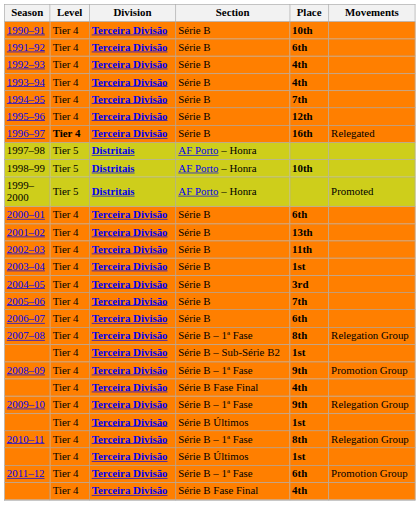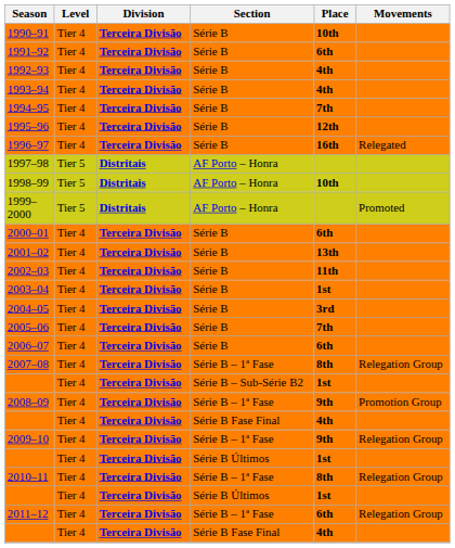 <table class="wikitable" style="text-align: left;">
 <tr>
 <th style="width: 60px;"><strong>Season</strong></th>
 <th style="width: 50px;"><strong>Level</strong></th>
 <th style="width: 120px;"><strong>Division</strong></th>
 <th style="width: 160px;"><strong>Section</strong></th>
 <th style="width: 50px;"><strong>Place</strong></th>
 <th style="width: 120px;"><strong>Movements</strong></th>
 </tr>
 <tr>
 <td style="background:#FF7F00;"><a href='#'>1990–91</a></td>
 <td style="background:#FF7F00;">Tier 4</td>
 <td style="background:#FF7F00;"><strong><a href='#'>Terceira Divisão</a></strong></td>
 <td style="background:#FF7F00;">Série B</td>
 <td style="background:#FF7F00;"><strong>10th</strong></td>
 <td style="background:#FF7F00;"></td>
 </tr>
 <tr>
 <td style="background:#FF7F00;"><a href='#'>1991–92</a></td>
 <td style="background:#FF7F00;">Tier 4</td>
 <td style="background:#FF7F00;"><strong><a href='#'>Terceira Divisão</a></strong></td>
 <td style="background:#FF7F00;">Série B</td>
 <td style="background:#FF7F00;"><strong>6th</strong></td>
 <td style="background:#FF7F00;"></td>
 </tr>
 <tr>
 <td style="background:#FF7F00;"><a href='#'>1992–93</a></td>
 <td style="background:#FF7F00;">Tier 4</td>
 <td style="background:#FF7F00;"><strong><a href='#'>Terceira Divisão</a></strong></td>
 <td style="background:#FF7F00;">Série B</td>
 <td style="background:#FF7F00;"><strong>4th</strong></td>
 <td style="background:#FF7F00;"></td>
 </tr>
 <tr>
 <td style="background:#FF7F00;"><a href='#'>1993–94</a></td>
 <td style="background:#FF7F00;">Tier 4</td>
 <td style="background:#FF7F00;"><strong><a href='#'>Terceira Divisão</a></strong></td>
 <td style="background:#FF7F00;">Série B</td>
 <td style="background:#FF7F00;"><strong>4th</strong></td>
 <td style="background:#FF7F00;"></td>
 </tr>
 <tr>
 <td style="background:#FF7F00;"><a href='#'>1994–95</a></td>
 <td style="background:#FF7F00;">Tier 4</td>
 <td style="background:#FF7F00;"><strong><a href='#'>Terceira Divisão</a></strong></td>
 <td style="background:#FF7F00;">Série B</td>
 <td style="background:#FF7F00;"><strong>7th</strong></td>
 <td style="background:#FF7F00;"></td>
 </tr>
 <tr>
 <td style="background:#FF7F00;"><a href='#'>1995–96</a></td>
 <td style="background:#FF7F00;">Tier 4</td>
 <td style="background:#FF7F00;"><strong><a href='#'>Terceira Divisão</a></strong></td>
 <td style="background:#FF7F00;">Série B</td>
 <td style="background:#FF7F00;"><strong>12th</strong></td>
 <td style="background:#FF7F00;"></td>
 </tr>
 <tr>
 <td style="background:#FF7F00;"><a href='#'>1996–97</a></td>
-<td style="background:#FF7F00;"><strong>Tier 4</strong></td>
+<td style="background:#FF7F00;">Tier 4</td>
 <td style="background:#FF7F00;"><strong><a href='#'>Terceira Divisão</a></strong></td>
 <td style="background:#FF7F00;">Série B</td>
 <td style="background:#FF7F00;"><strong>16th</strong></td>
 <td style="background:#FF7F00;">Relegated</td>
 </tr>
 <tr>
 <td style="background:#CECE1B;">1997–98</td>
 <td style="background:#CECE1B;">Tier 5</td>
 <td style="background:#CECE1B;"><strong><a href='#'>Distritais</a></strong></td>
 <td style="background:#CECE1B;"><a href='#'>AF Porto</a> – Honra</td>
 <td style="background:#CECE1B;"></td>
 <td style="background:#CECE1B;"></td>
 </tr>
 <tr>
 <td style="background:#CECE1B;">1998–99</td>
 <td style="background:#CECE1B;">Tier 5</td>
 <td style="background:#CECE1B;"><strong><a href='#'>Distritais</a></strong></td>
 <td style="background:#CECE1B;"><a href='#'>AF Porto</a> – Honra</td>
 <td style="background:#CECE1B;"><strong>10th</strong></td>
 <td style="background:#CECE1B;"></td>
 </tr>
 <tr>
 <td style="background:#CECE1B;">1999–2000</td>
 <td style="background:#CECE1B;">Tier 5</td>
 <td style="background:#CECE1B;"><strong><a href='#'>Distritais</a></strong></td>
 <td style="background:#CECE1B;"><a href='#'>AF Porto</a> – Honra</td>
 <td style="background:#CECE1B;"></td>
 <td style="background:#CECE1B;">Promoted</td>
 </tr>
 <tr>
 <td style="background:#FF7F00;"><a href='#'>2000–01</a></td>
 <td style="background:#FF7F00;">Tier 4</td>
 <td style="background:#FF7F00;"><strong><a href='#'>Terceira Divisão</a></strong></td>
 <td style="background:#FF7F00;">Série B</td>
 <td style="background:#FF7F00;"><strong>6th</strong></td>
 <td style="background:#FF7F00;"></td>
 </tr>
 <tr>
 <td style="background:#FF7F00;"><a href='#'>2001–02</a></td>
 <td style="background:#FF7F00;">Tier 4</td>
 <td style="background:#FF7F00;"><strong><a href='#'>Terceira Divisão</a></strong></td>
 <td style="background:#FF7F00;">Série B</td>
 <td style="background:#FF7F00;"><strong>13th</strong></td>
 <td style="background:#FF7F00;"></td>
 </tr>
 <tr>
 <td style="background:#FF7F00;"><a href='#'>2002–03</a></td>
 <td style="background:#FF7F00;">Tier 4</td>
 <td style="background:#FF7F00;"><strong><a href='#'>Terceira Divisão</a></strong></td>
 <td style="background:#FF7F00;">Série B</td>
 <td style="background:#FF7F00;"><strong>11th</strong></td>
 <td style="background:#FF7F00;"></td>
 </tr>
 <tr>
 <td style="background:#FF7F00;"><a href='#'>2003–04</a></td>
 <td style="background:#FF7F00;">Tier 4</td>
 <td style="background:#FF7F00;"><strong><a href='#'>Terceira Divisão</a></strong></td>
 <td style="background:#FF7F00;">Série B</td>
 <td style="background:#FF7F00;"><strong>1st</strong></td>
 <td style="background:#FF7F00;"></td>
 </tr>
 <tr>
 <td style="background:#FF7F00;"><a href='#'>2004–05</a></td>
 <td style="background:#FF7F00;">Tier 4</td>
 <td style="background:#FF7F00;"><strong><a href='#'>Terceira Divisão</a></strong></td>
 <td style="background:#FF7F00;">Série B</td>
 <td style="background:#FF7F00;"><strong>3rd</strong></td>
 <td style="background:#FF7F00;"></td>
 </tr>
 <tr>
 <td style="background:#FF7F00;"><a href='#'>2005–06</a></td>
 <td style="background:#FF7F00;">Tier 4</td>
 <td style="background:#FF7F00;"><strong><a href='#'>Terceira Divisão</a></strong></td>
 <td style="background:#FF7F00;">Série B</td>
 <td style="background:#FF7F00;"><strong>7th</strong></td>
 <td style="background:#FF7F00;"></td>
 </tr>
 <tr>
 <td style="background:#FF7F00;"><a href='#'>2006–07</a></td>
 <td style="background:#FF7F00;">Tier 4</td>
 <td style="background:#FF7F00;"><strong><a href='#'>Terceira Divisão</a></strong></td>
 <td style="background:#FF7F00;">Série B</td>
 <td style="background:#FF7F00;"><strong>6th</strong></td>
 <td style="background:#FF7F00;"></td>
 </tr>
 <tr>
 <td style="background:#FF7F00;"><a href='#'>2007–08</a></td>
 <td style="background:#FF7F00;">Tier 4</td>
 <td style="background:#FF7F00;"><strong><a href='#'>Terceira Divisão</a></strong></td>
 <td style="background:#FF7F00;">Série B – 1ª Fase</td>
 <td style="background:#FF7F00;"><strong>8th</strong></td>
 <td style="background:#FF7F00;">Relegation Group</td>
 </tr>
 <tr>
 <td style="background:#FF7F00;"></td>
 <td style="background:#FF7F00;">Tier 4</td>
 <td style="background:#FF7F00;"><strong><a href='#'>Terceira Divisão</a></strong></td>
 <td style="background:#FF7F00;">Série B – Sub-Série B2</td>
 <td style="background:#FF7F00;"><strong>1st</strong></td>
 <td style="background:#FF7F00;"></td>
 </tr>
 <tr>
 <td style="background:#FF7F00;"><a href='#'>2008–09</a></td>
 <td style="background:#FF7F00;">Tier 4</td>
 <td style="background:#FF7F00;"><strong><a href='#'>Terceira Divisão</a></strong></td>
 <td style="background:#FF7F00;">Série B – 1ª Fase</td>
 <td style="background:#FF7F00;"><strong>9th</strong></td>
 <td style="background:#FF7F00;">Promotion Group</td>
 </tr>
 <tr>
 <td style="background:#FF7F00;"></td>
 <td style="background:#FF7F00;">Tier 4</td>
 <td style="background:#FF7F00;"><strong><a href='#'>Terceira Divisão</a></strong></td>
 <td style="background:#FF7F00;">Série B Fase Final</td>
 <td style="background:#FF7F00;"><strong>4th</strong></td>
 <td style="background:#FF7F00;"></td>
 </tr>
 <tr>
 <td style="background:#FF7F00;"><a href='#'>2009–10</a></td>
 <td style="background:#FF7F00;">Tier 4</td>
 <td style="background:#FF7F00;"><strong><a href='#'>Terceira Divisão</a></strong></td>
 <td style="background:#FF7F00;">Série B – 1ª Fase</td>
 <td style="background:#FF7F00;"><strong>9th</strong></td>
 <td style="background:#FF7F00;">Relegation Group</td>
 </tr>
 <tr>
 <td style="background:#FF7F00;"></td>
 <td style="background:#FF7F00;">Tier 4</td>
 <td style="background:#FF7F00;"><strong><a href='#'>Terceira Divisão</a></strong></td>
 <td style="background:#FF7F00;">Série B Últimos</td>
 <td style="background:#FF7F00;"><strong>1st</strong></td>
 <td style="background:#FF7F00;"></td>
 </tr>
 <tr>
 <td style="background:#FF7F00;"><a href='#'>2010–11</a></td>
 <td style="background:#FF7F00;">Tier 4</td>
 <td style="background:#FF7F00;"><strong><a href='#'>Terceira Divisão</a></strong></td>
 <td style="background:#FF7F00;">Série B – 1ª Fase</td>
 <td style="background:#FF7F00;"><strong>8th</strong></td>
 <td style="background:#FF7F00;">Relegation Group</td>
 </tr>
 <tr>
 <td style="background:#FF7F00;"></td>
 <td style="background:#FF7F00;">Tier 4</td>
 <td style="background:#FF7F00;"><strong><a href='#'>Terceira Divisão</a></strong></td>
 <td style="background:#FF7F00;">Série B Últimos</td>
 <td style="background:#FF7F00;"><strong>1st</strong></td>
 <td style="background:#FF7F00;"></td>
 </tr>
 <tr>
 <td style="background:#FF7F00;"><a href='#'>2011–12</a></td>
 <td style="background:#FF7F00;">Tier 4</td>
 <td style="background:#FF7F00;"><strong><a href='#'>Terceira Divisão</a></strong></td>
 <td style="background:#FF7F00;">Série B – 1ª Fase</td>
 <td style="background:#FF7F00;"><strong>6th</strong></td>
-<td style="background:#FF7F00;">Promotion Group</td>
+<td style="background:#FF7F00;">Relegation Group</td>
 </tr>
 <tr>
 <td style="background:#FF7F00;"></td>
 <td style="background:#FF7F00;">Tier 4</td>
 <td style="background:#FF7F00;"><strong><a href='#'>Terceira Divisão</a></strong></td>
 <td style="background:#FF7F00;">Série B Fase Final</td>
 <td style="background:#FF7F00;"><strong>4th</strong></td>
 <td style="background:#FF7F00;"></td>
 </tr>
 <tr>
 </tr>
 </table>
